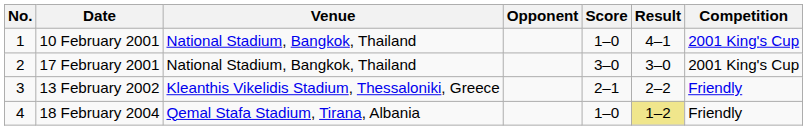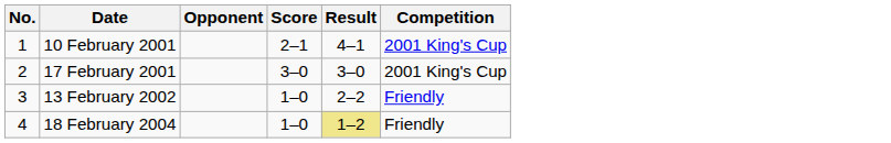 <table class="wikitable sortable">
 <tr>
 <th scope="col">No.</th>
 <th scope="col">Date</th>
-<th scope="col">Venue</th>
 <th scope="col">Opponent</th>
 <th scope="col">Score</th>
 <th scope="col">Result</th>
 <th scope="col">Competition</th>
 </tr>
 <tr>
 <td align="center">1</td>
 <td>10 February 2001</td>
-<td><a href='#'>National Stadium</a>, <a href='#'>Bangkok</a>, Thailand</td>
 <td></td>
-<td align="center">1–0</td>
+<td align="center">2–1</td>
 <td align="center">4–1</td>
 <td><a href='#'>2001 King's Cup</a></td>
 </tr>
 <tr>
 <td align="center">2</td>
 <td>17 February 2001</td>
-<td>National Stadium, Bangkok, Thailand</td>
 <td></td>
 <td align="center">3–0</td>
 <td align="center">3–0</td>
 <td>2001 King's Cup</td>
 </tr>
 <tr>
 <td align="center">3</td>
 <td>13 February 2002</td>
-<td><a href='#'>Kleanthis Vikelidis Stadium</a>, <a href='#'>Thessaloniki</a>, Greece</td>
 <td></td>
-<td align="center">2–1</td>
+<td align="center">1–0</td>
 <td align="center">2–2</td>
 <td><a href='#'>Friendly</a></td>
 </tr>
 <tr>
 <td align="center">4</td>
 <td>18 February 2004</td>
-<td><a href='#'>Qemal Stafa Stadium</a>, <a href='#'>Tirana</a>, Albania</td>
 <td></td>
 <td align="center">1–0</td>
 <td align="center" style="background: khaki;">1–2</td>
 <td>Friendly</td>
 </tr>
 </table>
